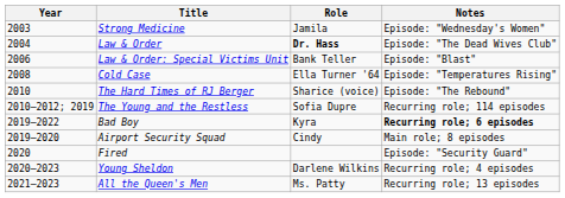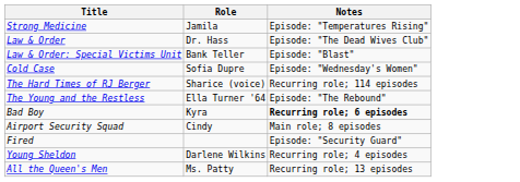 <table class="wikitable sortable">
 <tr>
-<th>Year</th>
 <th>Title</th>
 <th>Role</th>
 <th>Notes</th>
 </tr>
 <tr>
-<td>2003</td>
 <td><em><a href='#'>Strong Medicine</a></em></td>
 <td>Jamila</td>
-<td>Episode: "Wednesday's Women"</td>
+<td>Episode: "Temperatures Rising"</td>
 </tr>
 <tr>
-<td>2004</td>
 <td><em><a href='#'>Law & Order</a></em></td>
-<td><strong>Dr. Hass</strong></td>
+<td>Dr. Hass</td>
 <td>Episode: "The Dead Wives Club"</td>
 </tr>
 <tr>
-<td>2006</td>
 <td><em><a href='#'>Law & Order: Special Victims Unit</a></em></td>
 <td>Bank Teller</td>
 <td>Episode: "Blast"</td>
 </tr>
 <tr>
-<td>2008</td>
 <td><em><a href='#'>Cold Case</a></em></td>
-<td>Ella Turner '64</td>
-<td>Episode: "Temperatures Rising"</td>
+<td>Sofia Dupre</td>
+<td>Episode: "Wednesday's Women"</td>
 </tr>
 <tr>
-<td>2010</td>
 <td><em><a href='#'>The Hard Times of RJ Berger</a></em></td>
 <td>Sharice (voice)</td>
+<td>Recurring role; 114 episodes</td>
+</tr>
+<tr>
+<td><em><a href='#'>The Young and the Restless</a></em></td>
+<td>Ella Turner '64</td>
 <td>Episode: "The Rebound"</td>
 </tr>
 <tr>
-<td>2010–2012; 2019</td>
-<td><em><a href='#'>The Young and the Restless</a></em></td>
-<td>Sofia Dupre</td>
-<td>Recurring role; 114 episodes</td>
-</tr>
-<tr>
-<td>2019–2022</td>
 <td><em>Bad Boy</em></td>
 <td>Kyra</td>
 <td><strong>Recurring role; 6 episodes</strong></td>
 </tr>
 <tr>
-<td>2019–2020</td>
 <td><em>Airport Security Squad</em></td>
 <td>Cindy</td>
 <td>Main role; 8 episodes</td>
 </tr>
 <tr>
-<td>2020</td>
 <td><em>Fired</em></td>
 <td></td>
 <td>Episode: "Security Guard"</td>
 </tr>
 <tr>
-<td>2020–2023</td>
 <td><em><a href='#'>Young Sheldon</a></em></td>
 <td>Darlene Wilkins</td>
 <td>Recurring role; 4 episodes</td>
 </tr>
 <tr>
-<td>2021–2023</td>
 <td><em><a href='#'>All the Queen's Men</a></em></td>
 <td>Ms. Patty</td>
 <td>Recurring role; 13 episodes</td>
 </tr>
 </table>
